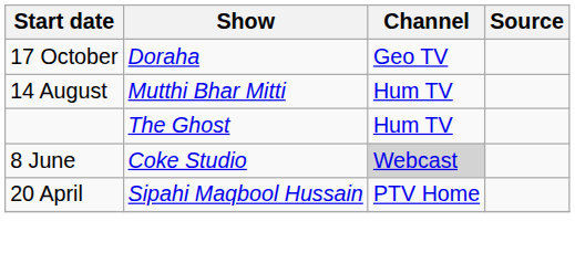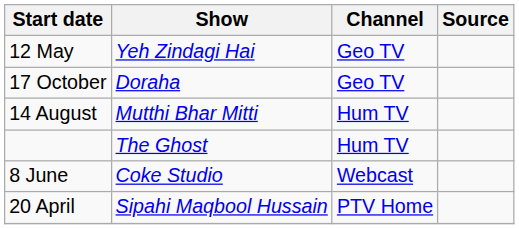 <table class="wikitable sortable">
 <tr>
 <th>Start date</th>
 <th>Show</th>
 <th>Channel</th>
 <th>Source</th>
+</tr>
+<tr>
+<td>12 May</td>
+<td><em><a href='#'>Yeh Zindagi Hai</a></em></td>
+<td><a href='#'>Geo TV</a></td>
+<td></td>
 </tr>
 <tr>
 <td>17 October</td>
 <td><em><a href='#'>Doraha</a></em></td>
 <td><a href='#'>Geo TV</a></td>
 <td></td>
 </tr>
 <tr>
 <td>14 August</td>
 <td><em><a href='#'>Mutthi Bhar Mitti</a></em></td>
 <td><a href='#'>Hum TV</a></td>
 <td></td>
 </tr>
 <tr>
 <td></td>
 <td><em><a href='#'>The Ghost</a></em></td>
 <td><a href='#'>Hum TV</a></td>
 <td></td>
 </tr>
 <tr>
 <td>8 June</td>
 <td><em><a href='#'>Coke Studio</a></em></td>
-<td style="background: lightgrey;"><a href='#'>Webcast</a></td>
+<td><a href='#'>Webcast</a></td>
 <td></td>
 </tr>
 <tr>
 <td>20 April</td>
 <td><em><a href='#'>Sipahi Maqbool Hussain</a></em></td>
 <td><a href='#'>PTV Home</a></td>
 <td></td>
 </tr>
 <tr>
 </tr>
 </table>
